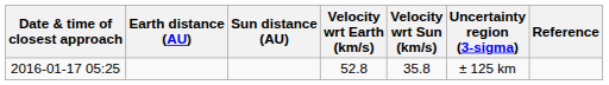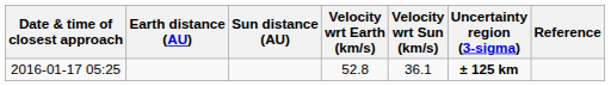 <table class="wikitable" style="text-align: center; font-size: 0.9em;">
 <tr>
 <th>Date & time of<br>closest approach</th>
 <th>Earth distance<br>(<a href='#'>AU</a>)</th>
 <th>Sun distance<br>(AU)</th>
 <th>Velocity<br>wrt Earth<br>(km/s)</th>
 <th>Velocity<br>wrt Sun<br>(km/s)</th>
 <th>Uncertainty<br>region<br>(<a href='#'>3-sigma</a>)</th>
 <th>Reference</th>
 </tr>
 <tr>
 <td>2016-01-17 05:25</td>
 <td></td>
 <td></td>
 <td>52.8</td>
-<td>35.8</td>
-<td>± 125 km</td>
+<td>36.1</td>
+<td><strong>± 125 km</strong></td>
 <td><small></small></td>
 </tr>
 </table>
